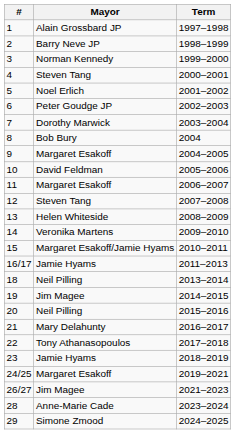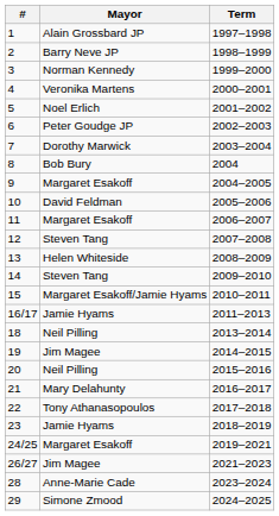 <table class="wikitable">
 <tr>
 <th>#</th>
 <th>Mayor</th>
 <th>Term</th>
 </tr>
 <tr>
 <td>1</td>
 <td>Alain Grossbard JP</td>
 <td>1997–1998</td>
 </tr>
 <tr>
 <td>2</td>
 <td>Barry Neve JP</td>
 <td>1998–1999</td>
 </tr>
 <tr>
 <td>3</td>
 <td>Norman Kennedy</td>
 <td>1999–2000</td>
 </tr>
 <tr>
 <td>4</td>
-<td>Steven Tang</td>
+<td>Veronika Martens</td>
 <td>2000–2001</td>
 </tr>
 <tr>
 <td>5</td>
 <td>Noel Erlich</td>
 <td>2001–2002</td>
 </tr>
 <tr>
 <td>6</td>
 <td>Peter Goudge JP</td>
 <td>2002–2003</td>
 </tr>
 <tr>
 <td>7</td>
 <td>Dorothy Marwick</td>
 <td>2003–2004</td>
 </tr>
 <tr>
 <td>8</td>
 <td>Bob Bury</td>
 <td>2004</td>
 </tr>
 <tr>
 <td>9</td>
 <td>Margaret Esakoff</td>
 <td>2004–2005</td>
 </tr>
 <tr>
 <td>10</td>
 <td>David Feldman</td>
 <td>2005–2006</td>
 </tr>
 <tr>
 <td>11</td>
 <td>Margaret Esakoff</td>
 <td>2006–2007</td>
 </tr>
 <tr>
 <td>12</td>
 <td>Steven Tang</td>
 <td>2007–2008</td>
 </tr>
 <tr>
 <td>13</td>
 <td>Helen Whiteside</td>
 <td>2008–2009</td>
 </tr>
 <tr>
 <td>14</td>
-<td>Veronika Martens</td>
+<td>Steven Tang</td>
 <td>2009–2010</td>
 </tr>
 <tr>
 <td>15</td>
 <td>Margaret Esakoff/Jamie Hyams</td>
 <td>2010–2011</td>
 </tr>
 <tr>
 <td>16/17</td>
 <td>Jamie Hyams</td>
 <td>2011–2013</td>
 </tr>
 <tr>
 <td>18</td>
 <td>Neil Pilling</td>
 <td>2013–2014</td>
 </tr>
 <tr>
 <td>19</td>
 <td>Jim Magee</td>
 <td>2014–2015</td>
 </tr>
 <tr>
 <td>20</td>
 <td>Neil Pilling</td>
 <td>2015–2016</td>
 </tr>
 <tr>
 <td>21</td>
 <td>Mary Delahunty</td>
 <td>2016–2017</td>
 </tr>
 <tr>
 <td>22</td>
 <td>Tony Athanasopoulos</td>
 <td>2017–2018</td>
 </tr>
 <tr>
 <td>23</td>
 <td>Jamie Hyams</td>
 <td>2018–2019</td>
 </tr>
 <tr>
 <td>24/25</td>
 <td>Margaret Esakoff</td>
 <td>2019–2021</td>
 </tr>
 <tr>
 <td>26/27</td>
 <td>Jim Magee</td>
 <td>2021–2023</td>
 </tr>
 <tr>
 <td>28</td>
 <td>Anne-Marie Cade</td>
 <td>2023–2024</td>
 </tr>
 <tr>
 <td>29</td>
 <td>Simone Zmood</td>
 <td>2024–2025</td>
 </tr>
 </table>
